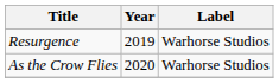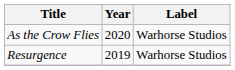 <table class="wikitable" style="text-align:left;">
 <tr>
 <th>Title</th>
 <th>Year</th>
 <th>Label</th>
 </tr>
 <tr>
+<td><em>As the Crow Flies</em></td>
+<td>2020</td>
+<td rowspan="1">Warhorse Studios</td>
+</tr>
+<tr>
 <td><em>Resurgence</em></td>
 <td>2019</td>
 <td rowspan="1">Warhorse Studios</td>
 </tr>
 <tr>
-<td><em>As the Crow Flies</em></td>
-<td>2020</td>
-<td rowspan="1">Warhorse Studios</td>
-</tr>
-<tr>
 </tr>
 </table>
